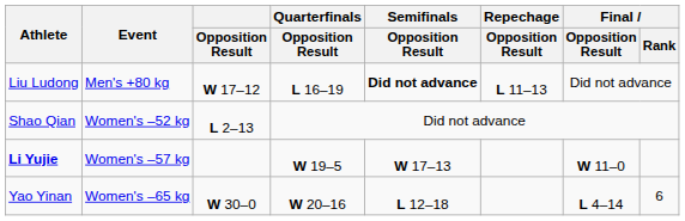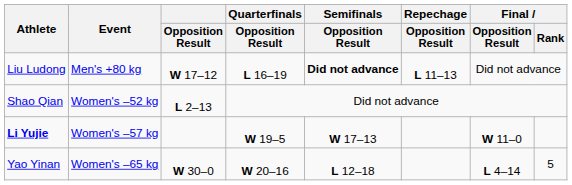 <table class="wikitable" style="font-size:90%;">
 <tr>
 <th rowspan=2>Athlete</th>
 <th rowspan=2>Event</th>
 <th></th>
 <th>Quarterfinals</th>
 <th>Semifinals</th>
 <th>Repechage</th>
 <th colspan=2>Final / </th>
 </tr>
 <tr style="font-size:95%">
 <th>Opposition<br>Result</th>
 <th>Opposition<br>Result</th>
 <th>Opposition<br>Result</th>
 <th>Opposition<br>Result</th>
 <th>Opposition<br>Result</th>
 <th>Rank</th>
 </tr>
 <tr align=center>
 <td align=left><a href='#'>Liu Ludong</a></td>
 <td align=left><a href='#'>Men's +80 kg</a></td>
 <td><br><strong>W</strong> 17–12</td>
 <td><br><strong>L</strong> 16–19</td>
 <td><strong>Did not advance</strong></td>
 <td><br><strong>L</strong> 11–13</td>
 <td colspan=2>Did not advance</td>
 </tr>
 <tr align=center>
 <td align=left><a href='#'>Shao Qian</a></td>
 <td align=left><a href='#'>Women's –52 kg</a></td>
 <td><br><strong>L</strong> 2–13</td>
 <td colspan=5>Did not advance</td>
 </tr>
 <tr align=center>
 <td align=left><strong><a href='#'>Li Yujie</a></strong></td>
 <td align=left><a href='#'>Women's –57 kg</a></td>
 <td></td>
 <td><br><strong>W</strong> 19–5</td>
 <td><br><strong>W</strong> 17–13</td>
 <td></td>
 <td><br><strong>W</strong> 11–0</td>
 <td></td>
 </tr>
 <tr align=center>
 <td align=left><a href='#'>Yao Yinan</a></td>
 <td align=left><a href='#'>Women's –65 kg</a></td>
 <td><br><strong>W</strong> 30–0</td>
 <td><br><strong>W</strong> 20–16</td>
 <td><br><strong>L</strong> 12–18</td>
 <td></td>
 <td><br><strong>L</strong> 4–14</td>
-<td>6</td>
+<td>5</td>
 </tr>
 </table>
